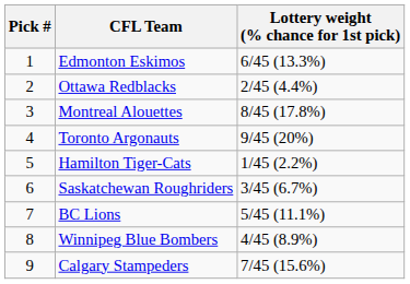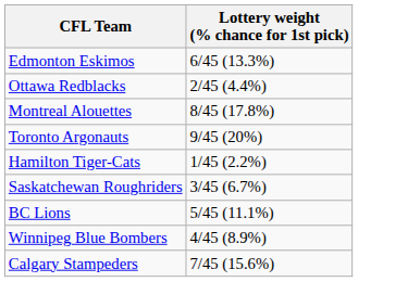 <table class="wikitable">
 <tr>
-<th>Pick #</th>
 <th>CFL Team</th>
 <th>Lottery weight<br>(% chance for 1st pick)</th>
 </tr>
 <tr>
-<td align=center>1</td>
 <td><a href='#'>Edmonton Eskimos</a></td>
 <td>6/45 (13.3%)</td>
 </tr>
 <tr>
-<td align=center>2</td>
 <td><a href='#'>Ottawa Redblacks</a></td>
 <td>2/45 (4.4%)</td>
 </tr>
 <tr>
-<td align=center>3</td>
 <td><a href='#'>Montreal Alouettes</a></td>
 <td>8/45 (17.8%)</td>
 </tr>
 <tr>
-<td align=center>4</td>
 <td><a href='#'>Toronto Argonauts</a></td>
 <td>9/45 (20%)</td>
 </tr>
 <tr>
-<td align=center>5</td>
 <td><a href='#'>Hamilton Tiger-Cats</a></td>
 <td>1/45 (2.2%)</td>
 </tr>
 <tr>
-<td align=center>6</td>
 <td><a href='#'>Saskatchewan Roughriders</a></td>
 <td>3/45 (6.7%)</td>
 </tr>
 <tr>
-<td align=center>7</td>
 <td><a href='#'>BC Lions</a></td>
 <td>5/45 (11.1%)</td>
 </tr>
 <tr>
-<td align=center>8</td>
 <td><a href='#'>Winnipeg Blue Bombers</a></td>
 <td>4/45 (8.9%)</td>
 </tr>
 <tr>
-<td align=center>9</td>
 <td><a href='#'>Calgary Stampeders</a></td>
 <td>7/45 (15.6%)</td>
 </tr>
 </table>
